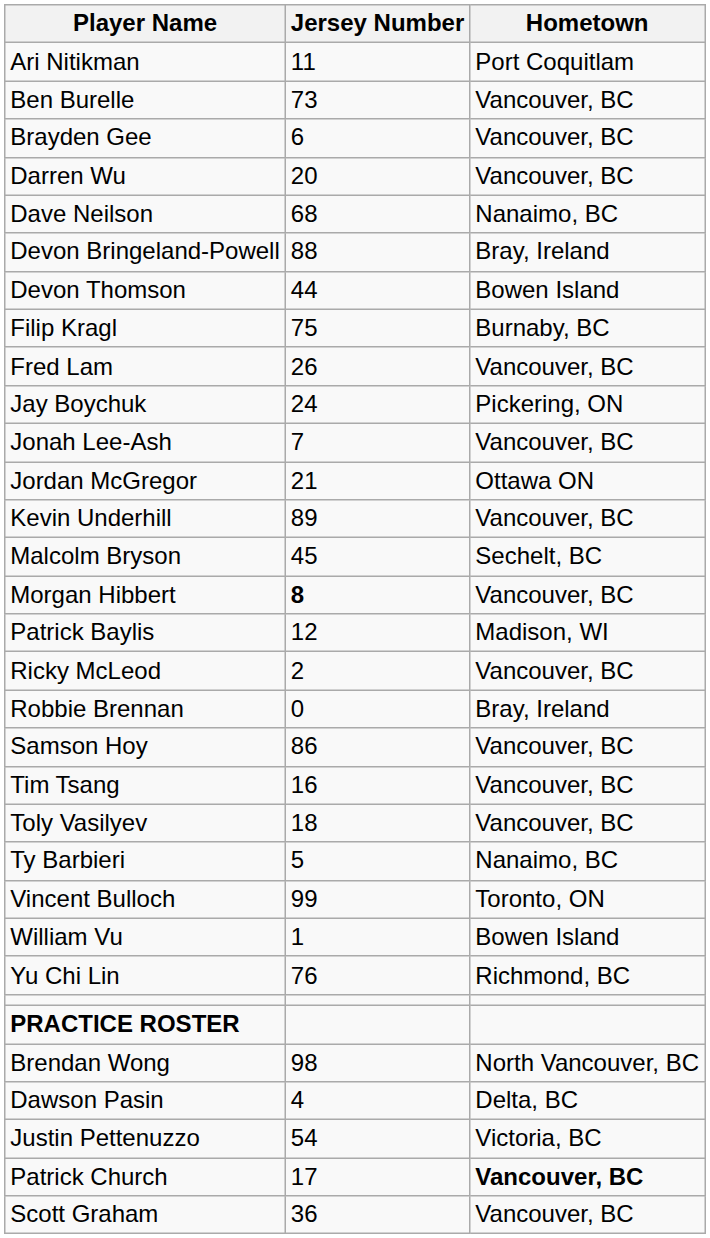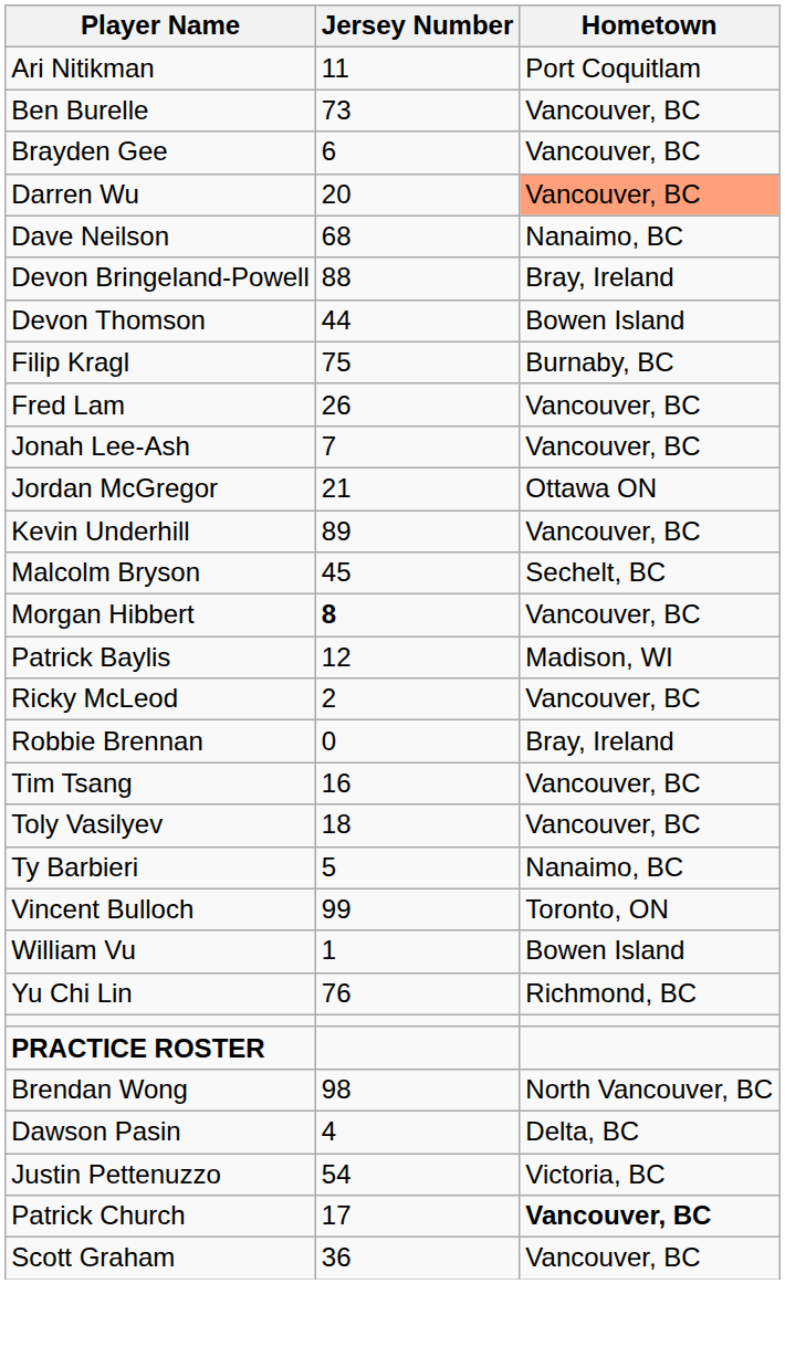 <table class="wikitable">
 <tr>
 <th>Player Name</th>
 <th>Jersey Number</th>
 <th>Hometown</th>
 </tr>
 <tr>
 <td>Ari Nitikman</td>
 <td>11</td>
 <td>Port Coquitlam</td>
 </tr>
 <tr>
 <td>Ben Burelle</td>
 <td>73</td>
 <td>Vancouver, BC</td>
 </tr>
 <tr>
 <td>Brayden Gee</td>
 <td>6</td>
 <td>Vancouver, BC</td>
 </tr>
 <tr>
 <td>Darren Wu</td>
 <td>20</td>
-<td>Vancouver, BC</td>
+<td style="background: lightsalmon;">Vancouver, BC</td>
 </tr>
 <tr>
 <td>Dave Neilson</td>
 <td>68</td>
 <td>Nanaimo, BC</td>
 </tr>
 <tr>
 <td>Devon Bringeland-Powell</td>
 <td>88</td>
 <td>Bray, Ireland</td>
 </tr>
 <tr>
 <td>Devon Thomson</td>
 <td>44</td>
 <td>Bowen Island</td>
 </tr>
 <tr>
 <td>Filip Kragl</td>
 <td>75</td>
 <td>Burnaby, BC</td>
 </tr>
 <tr>
 <td>Fred Lam</td>
 <td>26</td>
 <td>Vancouver, BC</td>
-</tr>
-<tr>
-<td>Jay Boychuk</td>
-<td>24</td>
-<td>Pickering, ON</td>
 </tr>
 <tr>
 <td>Jonah Lee-Ash</td>
 <td>7</td>
 <td>Vancouver, BC</td>
 </tr>
 <tr>
 <td>Jordan McGregor</td>
 <td>21</td>
 <td>Ottawa ON</td>
 </tr>
 <tr>
 <td>Kevin Underhill</td>
 <td>89</td>
 <td>Vancouver, BC</td>
 </tr>
 <tr>
 <td>Malcolm Bryson</td>
 <td>45</td>
 <td>Sechelt, BC</td>
 </tr>
 <tr>
 <td>Morgan Hibbert</td>
 <td><strong>8</strong></td>
 <td>Vancouver, BC</td>
 </tr>
 <tr>
 <td>Patrick Baylis</td>
 <td>12</td>
 <td>Madison, WI</td>
 </tr>
 <tr>
 <td>Ricky McLeod</td>
 <td>2</td>
 <td>Vancouver, BC</td>
 </tr>
 <tr>
 <td>Robbie Brennan</td>
 <td>0</td>
 <td>Bray, Ireland</td>
-</tr>
-<tr>
-<td>Samson Hoy</td>
-<td>86</td>
-<td>Vancouver, BC</td>
 </tr>
 <tr>
 <td>Tim Tsang</td>
 <td>16</td>
 <td>Vancouver, BC</td>
 </tr>
 <tr>
 <td>Toly Vasilyev</td>
 <td>18</td>
 <td>Vancouver, BC</td>
 </tr>
 <tr>
 <td>Ty Barbieri</td>
 <td>5</td>
 <td>Nanaimo, BC</td>
 </tr>
 <tr>
 <td>Vincent Bulloch</td>
 <td>99</td>
 <td>Toronto, ON</td>
 </tr>
 <tr>
 <td>William Vu</td>
 <td>1</td>
 <td>Bowen Island</td>
 </tr>
 <tr>
 <td>Yu Chi Lin</td>
 <td>76</td>
 <td>Richmond, BC</td>
 </tr>
 <tr>
 <td></td>
 <td></td>
 <td></td>
 </tr>
 <tr>
 <td><strong>PRACTICE ROSTER</strong></td>
 <td></td>
 <td></td>
 </tr>
 <tr>
 <td>Brendan Wong</td>
 <td>98</td>
 <td>North Vancouver, BC</td>
 </tr>
 <tr>
 <td>Dawson Pasin</td>
 <td>4</td>
 <td>Delta, BC</td>
 </tr>
 <tr>
 <td>Justin Pettenuzzo</td>
 <td>54</td>
 <td>Victoria, BC</td>
 </tr>
 <tr>
 <td>Patrick Church</td>
 <td>17</td>
 <td><strong>Vancouver, BC</strong></td>
 </tr>
 <tr>
 <td>Scott Graham</td>
 <td>36</td>
 <td>Vancouver, BC</td>
 </tr>
 </table>
